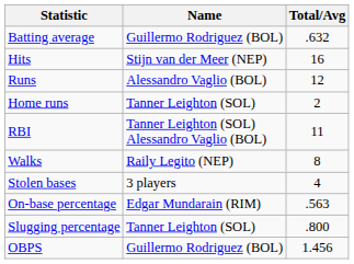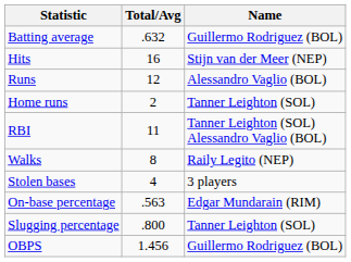 <table class=wikitable>
 <tr>
 <th>Statistic</th>
+<th>Total/Avg</th>
 <th>Name</th>
-<th>Total/Avg</th>
 </tr>
 <tr>
 <td><a href='#'>Batting average</a></td>
+<td align=center>.632</td>
 <td> <a href='#'>Guillermo Rodriguez</a> (BOL)</td>
-<td align=center>.632</td>
 </tr>
 <tr>
 <td><a href='#'>Hits</a></td>
+<td align=center>16</td>
 <td> <a href='#'>Stijn van der Meer</a> (NEP)</td>
-<td align=center>16</td>
 </tr>
 <tr>
 <td><a href='#'>Runs</a></td>
+<td align=center>12</td>
 <td> <a href='#'>Alessandro Vaglio</a> (BOL)</td>
-<td align=center>12</td>
 </tr>
 <tr>
 <td><a href='#'>Home runs</a></td>
+<td align=center>2</td>
 <td> <a href='#'>Tanner Leighton</a> (SOL)</td>
-<td align=center>2</td>
 </tr>
 <tr>
 <td><a href='#'>RBI</a></td>
+<td align=center>11</td>
 <td> <a href='#'>Tanner Leighton</a> (SOL)<br> <a href='#'>Alessandro Vaglio</a> (BOL)</td>
-<td align=center>11</td>
 </tr>
 <tr>
 <td><a href='#'>Walks</a></td>
+<td align=center>8</td>
 <td> <a href='#'>Raily Legito</a> (NEP)</td>
-<td align=center>8</td>
 </tr>
 <tr>
 <td><a href='#'>Stolen bases</a></td>
+<td align=center>4</td>
 <td>3 players</td>
-<td align=center>4</td>
 </tr>
 <tr>
 <td><a href='#'>On-base percentage</a></td>
+<td align=center>.563</td>
 <td> <a href='#'>Edgar Mundarain</a> (RIM)</td>
-<td align=center>.563</td>
 </tr>
 <tr>
 <td><a href='#'>Slugging percentage</a></td>
+<td align=center>.800</td>
 <td> <a href='#'>Tanner Leighton</a> (SOL)</td>
-<td align=center>.800</td>
 </tr>
 <tr>
 <td><a href='#'>OBPS</a></td>
+<td align=center>1.456</td>
 <td> <a href='#'>Guillermo Rodriguez</a> (BOL)</td>
-<td align=center>1.456</td>
 </tr>
 </table>
